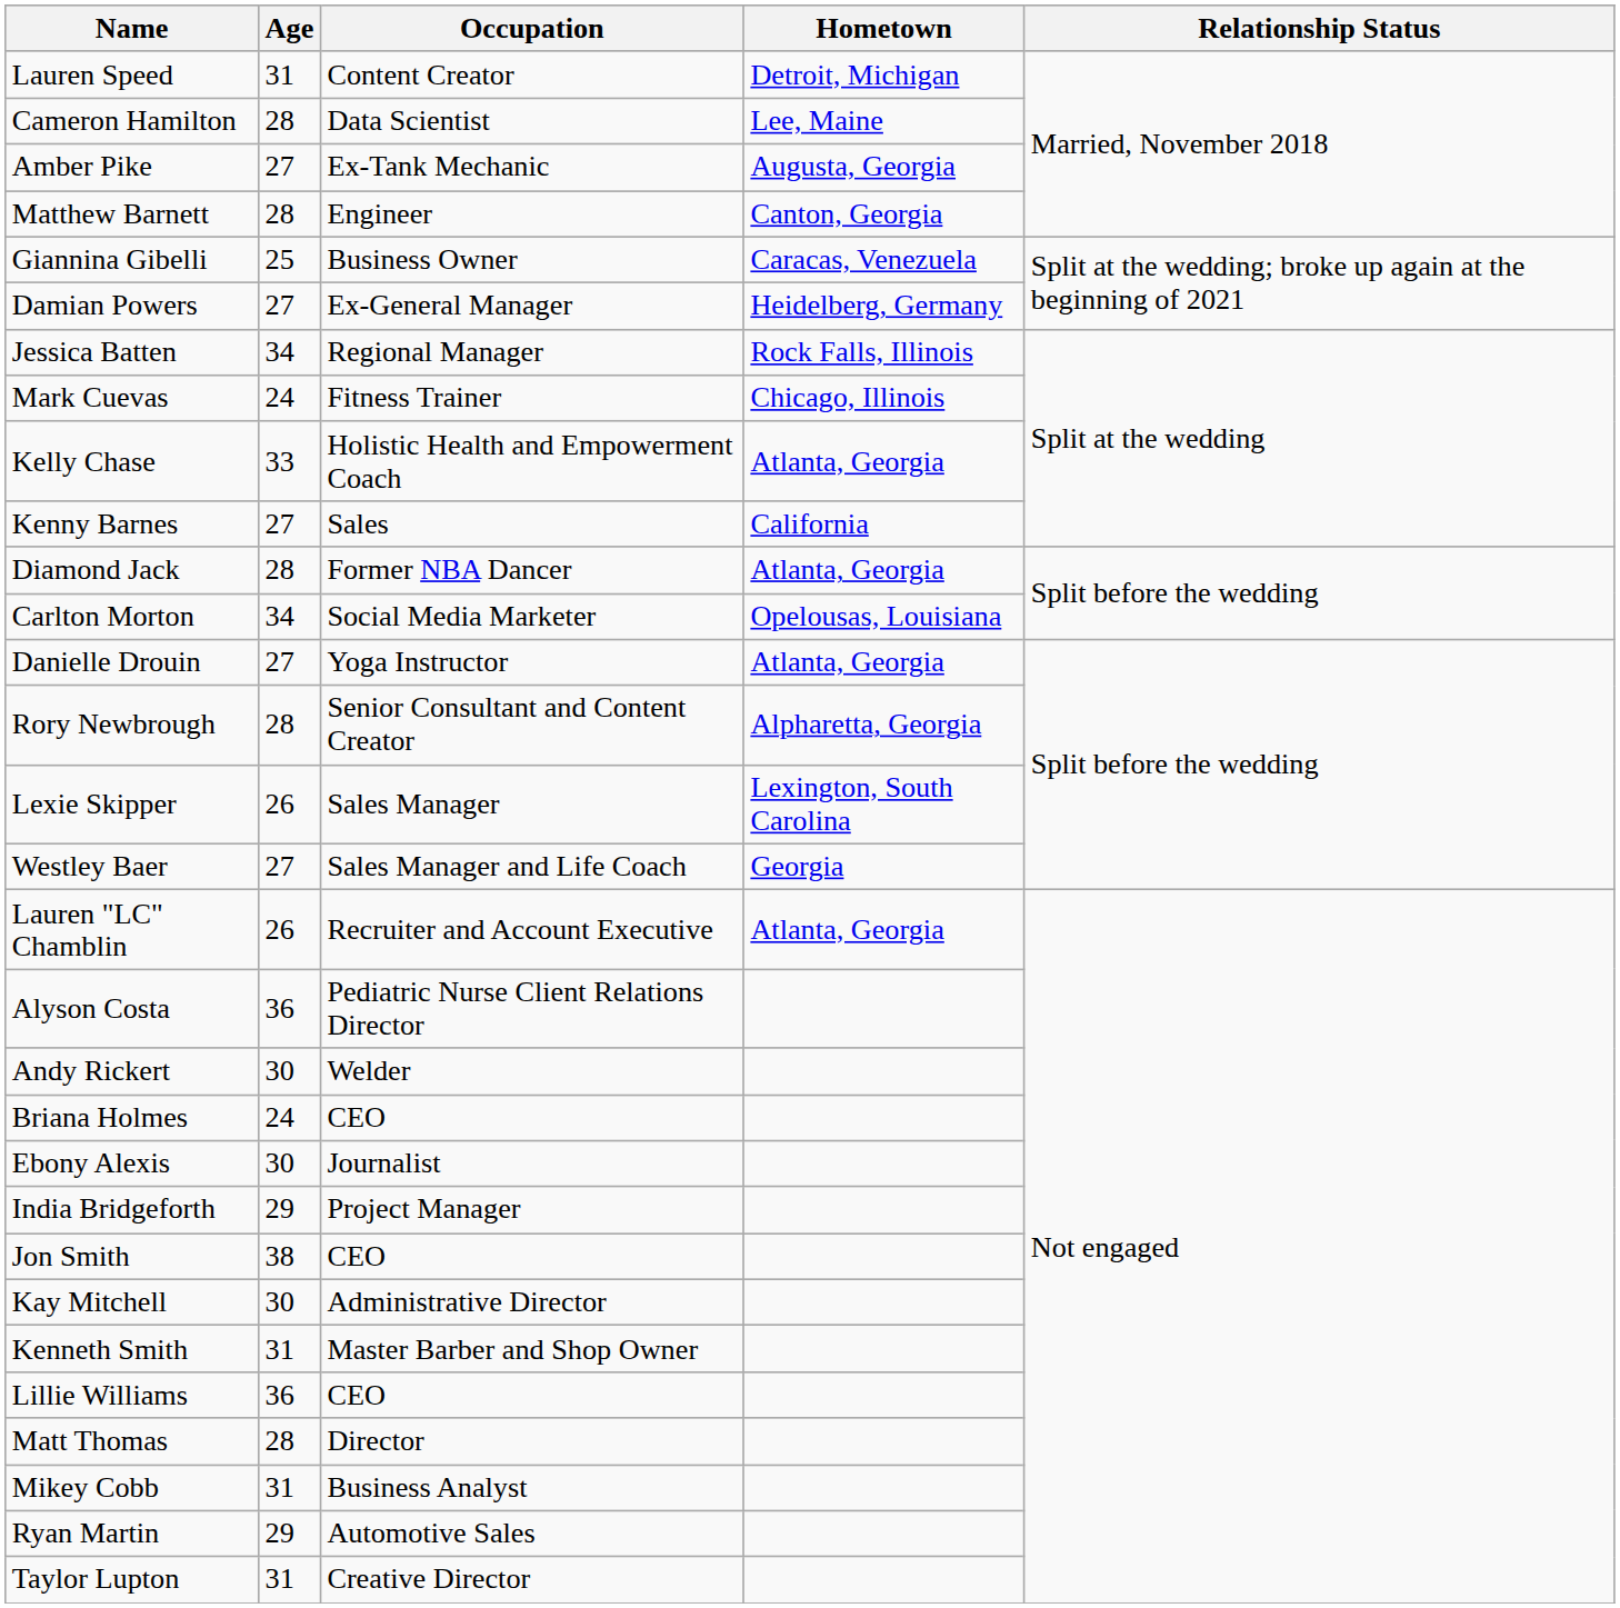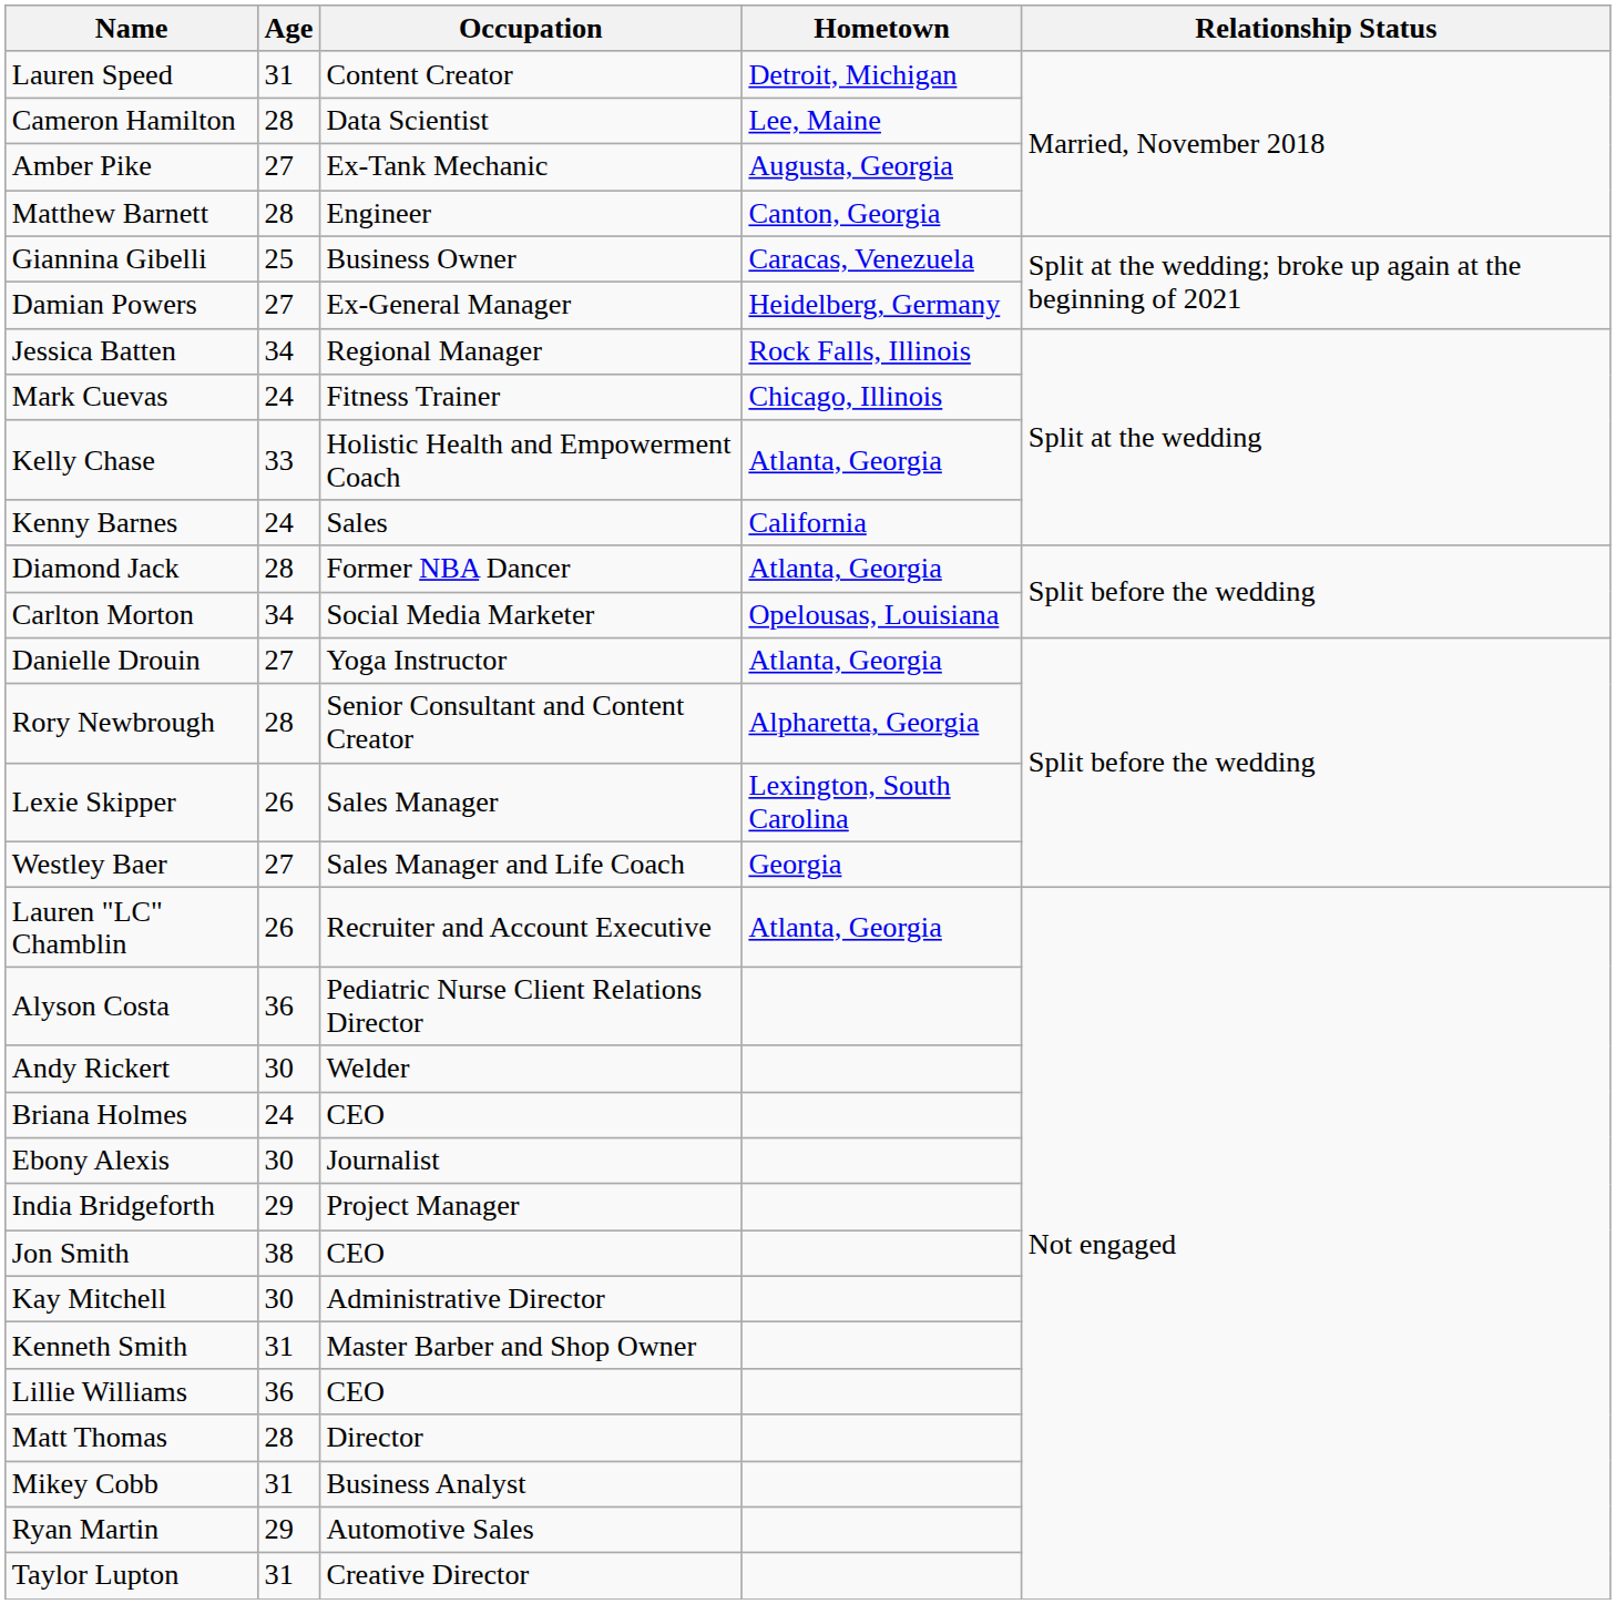 <table class="wikitable sortable" style="margin:auto;">
 <tr>
 <th scope="col">Name</th>
 <th scope="col">Age</th>
 <th scope="col">Occupation</th>
 <th scope="col">Hometown</th>
 <th scope="col">Relationship Status</th>
 </tr>
 <tr>
 <td>Lauren Speed</td>
 <td>31</td>
 <td>Content Creator</td>
 <td><a href='#'>Detroit, Michigan</a></td>
 <td rowspan="4">Married, November 2018</td>
 </tr>
 <tr>
 <td>Cameron Hamilton</td>
 <td>28</td>
 <td>Data Scientist</td>
 <td><a href='#'>Lee, Maine</a></td>
 </tr>
 <tr>
 <td>Amber Pike</td>
 <td>27</td>
 <td>Ex-Tank Mechanic</td>
 <td><a href='#'>Augusta, Georgia</a></td>
 </tr>
 <tr>
 <td>Matthew  Barnett</td>
 <td>28</td>
 <td>Engineer</td>
 <td><a href='#'>Canton, Georgia</a></td>
 </tr>
 <tr>
 <td>Giannina Gibelli</td>
 <td>25</td>
 <td>Business Owner</td>
 <td><a href='#'>Caracas, Venezuela</a></td>
 <td rowspan="2">Split at the wedding; broke up again at the beginning of 2021</td>
 </tr>
 <tr>
 <td>Damian Powers</td>
 <td>27</td>
 <td>Ex-General Manager</td>
 <td><a href='#'>Heidelberg, Germany</a></td>
 </tr>
 <tr>
 <td>Jessica Batten</td>
 <td>34</td>
 <td>Regional Manager</td>
 <td><a href='#'>Rock Falls, Illinois</a></td>
 <td rowspan="4">Split at the wedding</td>
 </tr>
 <tr>
 <td>Mark Cuevas</td>
 <td>24</td>
 <td>Fitness Trainer</td>
 <td><a href='#'>Chicago, Illinois</a></td>
 </tr>
 <tr>
 <td>Kelly Chase</td>
 <td>33</td>
 <td>Holistic Health and Empowerment Coach</td>
 <td><a href='#'>Atlanta, Georgia</a></td>
 </tr>
 <tr>
 <td>Kenny Barnes</td>
-<td>27</td>
+<td>24</td>
 <td>Sales</td>
 <td><a href='#'>California</a></td>
 </tr>
 <tr>
 <td>Diamond Jack</td>
 <td>28</td>
 <td>Former <a href='#'>NBA</a> Dancer</td>
 <td><a href='#'>Atlanta, Georgia</a></td>
 <td rowspan="2">Split before the wedding</td>
 </tr>
 <tr>
 <td>Carlton Morton</td>
 <td>34</td>
 <td>Social Media Marketer</td>
 <td><a href='#'>Opelousas, Louisiana</a></td>
 </tr>
 <tr>
 <td>Danielle Drouin</td>
 <td>27</td>
 <td>Yoga Instructor</td>
 <td><a href='#'>Atlanta, Georgia</a></td>
 <td rowspan="4">Split before the wedding</td>
 </tr>
 <tr>
 <td>Rory Newbrough</td>
 <td>28</td>
 <td>Senior Consultant and Content Creator</td>
 <td><a href='#'>Alpharetta, Georgia</a></td>
 </tr>
 <tr>
 <td>Lexie Skipper</td>
 <td>26</td>
 <td>Sales Manager</td>
 <td><a href='#'>Lexington, South Carolina</a></td>
 </tr>
 <tr>
 <td>Westley Baer</td>
 <td>27</td>
 <td>Sales Manager and Life Coach</td>
 <td><a href='#'>Georgia</a></td>
 </tr>
 <tr>
 <td>Lauren "LC" Chamblin</td>
 <td>26</td>
 <td>Recruiter and Account Executive</td>
 <td><a href='#'>Atlanta, Georgia</a></td>
 <td rowspan="14">Not engaged</td>
 </tr>
 <tr>
 <td>Alyson Costa</td>
 <td>36</td>
 <td>Pediatric Nurse Client Relations Director</td>
 <td></td>
 </tr>
 <tr>
 <td>Andy Rickert</td>
 <td>30</td>
 <td>Welder</td>
 <td></td>
 </tr>
 <tr>
 <td>Briana Holmes</td>
 <td>24</td>
 <td>CEO</td>
 <td></td>
 </tr>
 <tr>
 <td>Ebony Alexis</td>
 <td>30</td>
 <td>Journalist</td>
 <td></td>
 </tr>
 <tr>
 <td>India Bridgeforth</td>
 <td>29</td>
 <td>Project Manager</td>
 <td></td>
 </tr>
 <tr>
 <td>Jon Smith</td>
 <td>38</td>
 <td>CEO</td>
 <td></td>
 </tr>
 <tr>
 <td>Kay Mitchell</td>
 <td>30</td>
 <td>Administrative Director</td>
 <td></td>
 </tr>
 <tr>
 <td>Kenneth Smith</td>
 <td>31</td>
 <td>Master Barber and Shop Owner</td>
 <td></td>
 </tr>
 <tr>
 <td>Lillie Williams</td>
 <td>36</td>
 <td>CEO</td>
 <td></td>
 </tr>
 <tr>
 <td>Matt Thomas</td>
 <td>28</td>
 <td>Director</td>
 <td></td>
 </tr>
 <tr>
 <td>Mikey Cobb</td>
 <td>31</td>
 <td>Business Analyst</td>
 <td></td>
 </tr>
 <tr>
 <td>Ryan Martin</td>
 <td>29</td>
 <td>Automotive Sales</td>
 <td></td>
 </tr>
 <tr>
 <td>Taylor Lupton</td>
 <td>31</td>
 <td>Creative Director</td>
 <td></td>
 </tr>
 <tr>
 </tr>
 </table>
